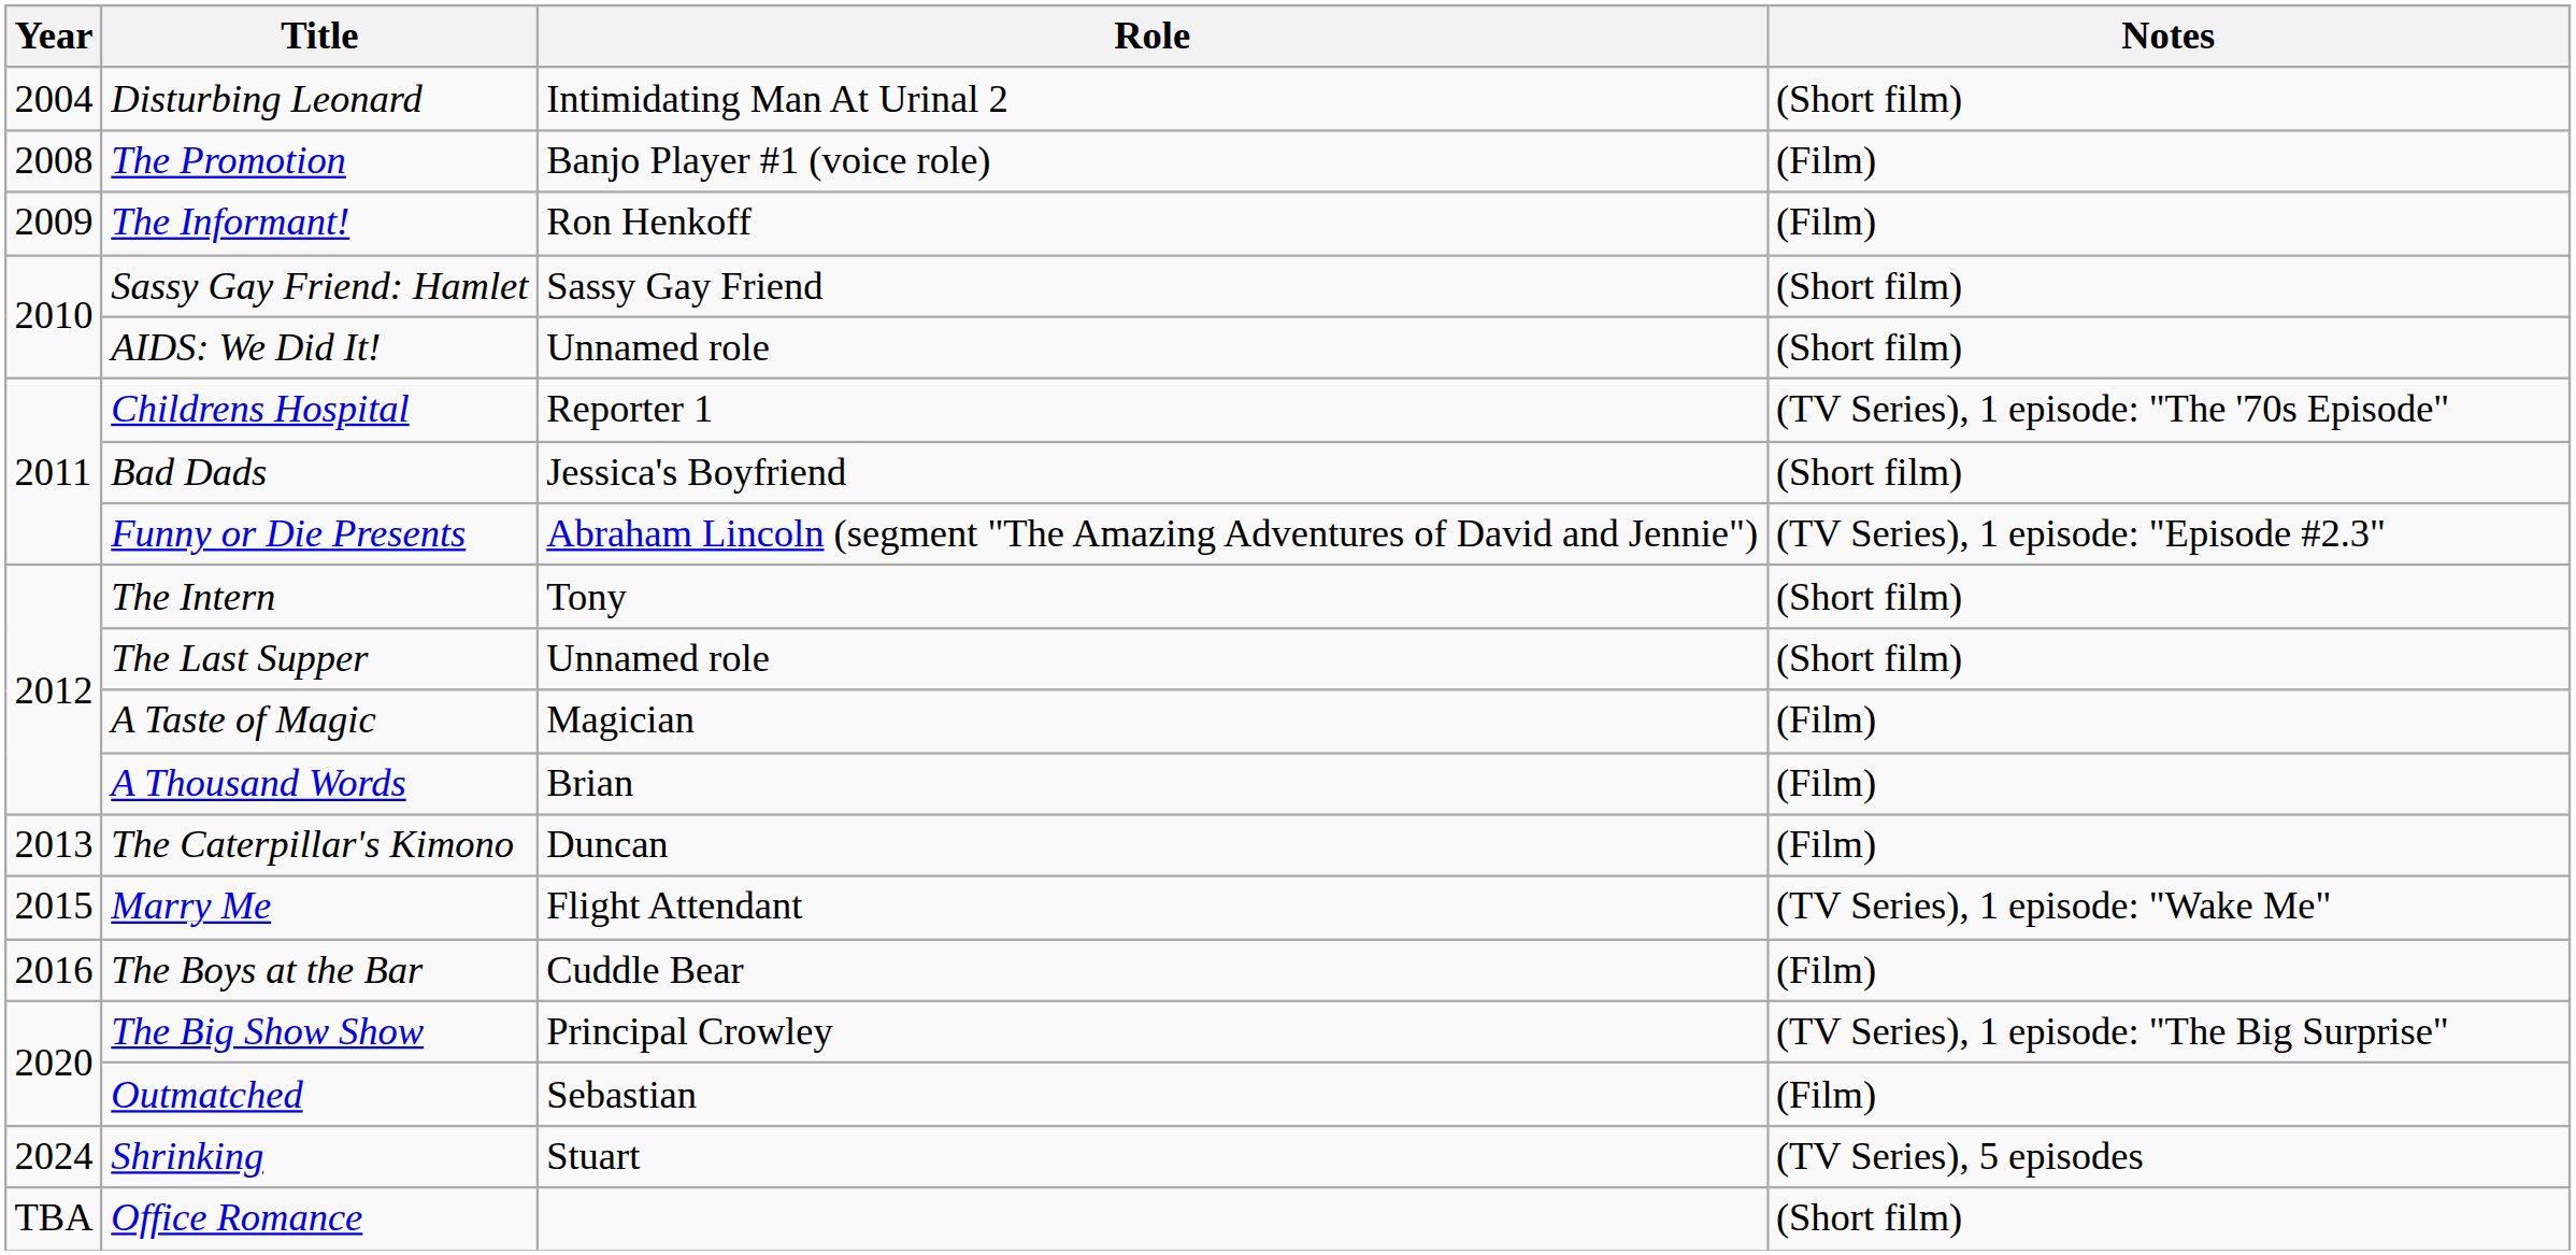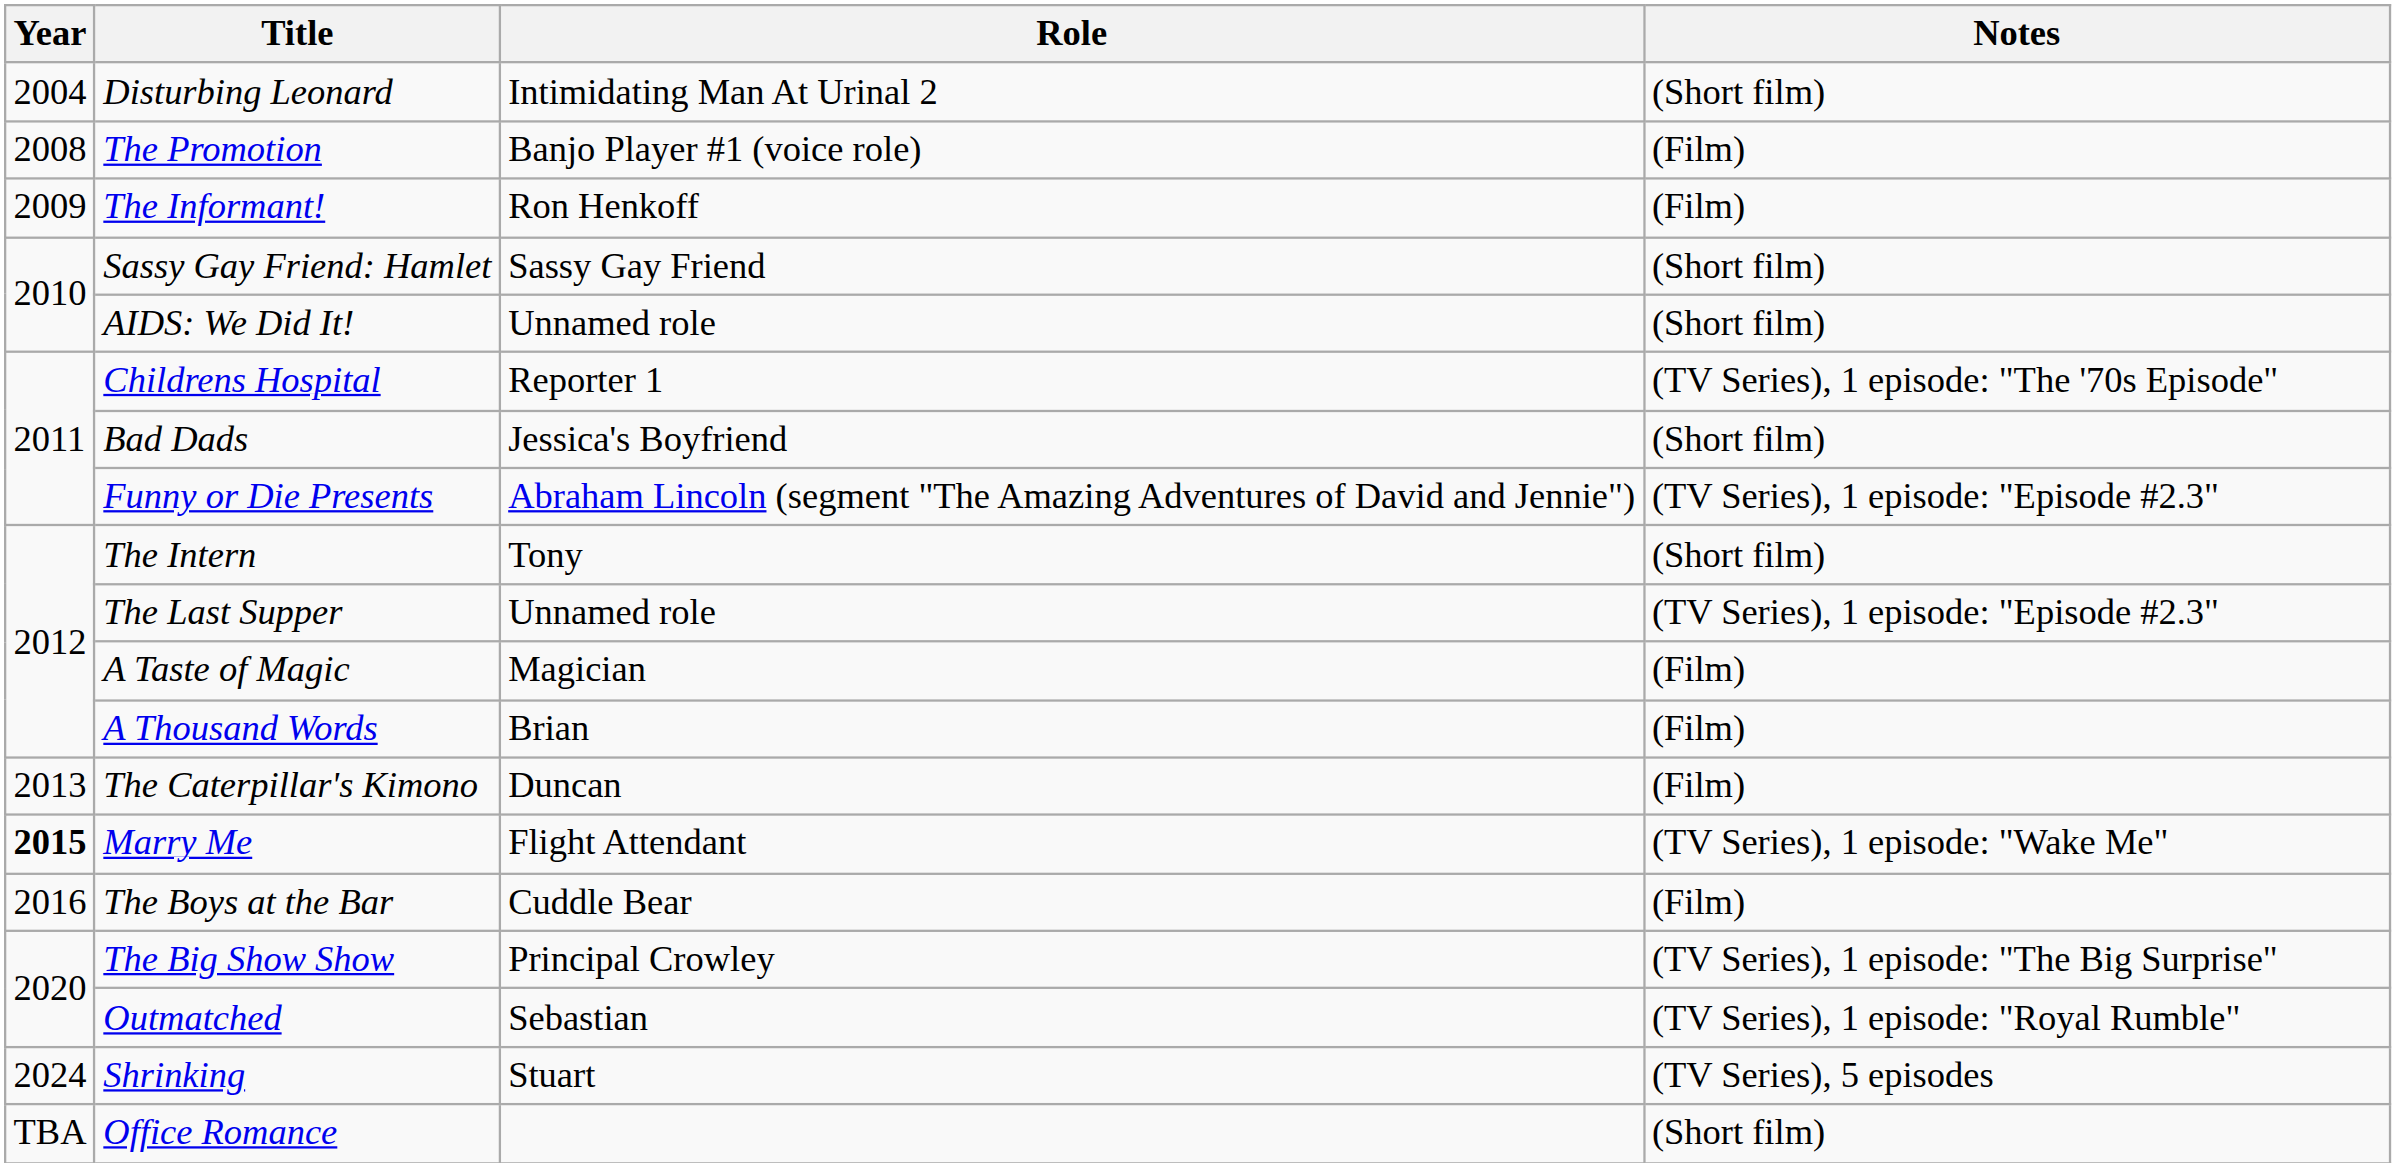 <table class="wikitable sortable">
 <tr>
 <th>Year</th>
 <th>Title</th>
 <th>Role</th>
 <th class="unsortable" style="width:20em;">Notes</th>
 </tr>
 <tr>
 <td>2004</td>
 <td><em>Disturbing Leonard</em></td>
 <td>Intimidating Man At Urinal 2</td>
 <td>(Short film)</td>
 </tr>
 <tr>
 <td>2008</td>
 <td><em><a href='#'>The Promotion</a></em></td>
 <td>Banjo Player #1 (voice role)</td>
 <td>(Film)</td>
 </tr>
 <tr>
 <td>2009</td>
 <td><em><a href='#'>The Informant!</a></em></td>
 <td>Ron Henkoff</td>
 <td>(Film)</td>
 </tr>
 <tr>
 <td rowspan="2">2010</td>
 <td><em>Sassy Gay Friend: Hamlet</em></td>
 <td>Sassy Gay Friend</td>
 <td>(Short film)</td>
 </tr>
 <tr>
 <td><em>AIDS: We Did It!</em></td>
 <td>Unnamed role</td>
 <td>(Short film)</td>
 </tr>
 <tr>
 <td rowspan="3">2011</td>
 <td><em><a href='#'>Childrens Hospital</a></em></td>
 <td>Reporter 1</td>
 <td>(TV Series), 1 episode: "The '70s Episode"</td>
 </tr>
 <tr>
 <td><em>Bad Dads</em></td>
 <td>Jessica's Boyfriend</td>
 <td>(Short film)</td>
 </tr>
 <tr>
 <td><em><a href='#'>Funny or Die Presents</a></em></td>
 <td><a href='#'>Abraham Lincoln</a> (segment "The Amazing Adventures of David and Jennie")</td>
 <td>(TV Series), 1 episode: "Episode #2.3"</td>
 </tr>
 <tr>
 <td rowspan="4">2012</td>
 <td><em>The Intern</em></td>
 <td>Tony</td>
 <td>(Short film)</td>
 </tr>
 <tr>
 <td><em>The Last Supper</em></td>
 <td>Unnamed role</td>
-<td>(Short film)</td>
+<td>(TV Series), 1 episode: "Episode #2.3"</td>
 </tr>
 <tr>
 <td><em>A Taste of Magic</em></td>
 <td>Magician</td>
 <td>(Film)</td>
 </tr>
 <tr>
 <td><em><a href='#'>A Thousand Words</a></em></td>
 <td>Brian</td>
 <td>(Film)</td>
 </tr>
 <tr>
 <td>2013</td>
 <td><em>The Caterpillar's Kimono</em></td>
 <td>Duncan</td>
 <td>(Film)</td>
 </tr>
 <tr>
-<td>2015</td>
+<td><strong>2015</strong></td>
 <td><em><a href='#'>Marry Me</a></em></td>
 <td>Flight Attendant</td>
 <td>(TV Series), 1 episode: "Wake Me"</td>
 </tr>
 <tr>
 <td>2016</td>
 <td><em>The Boys at the Bar</em></td>
 <td>Cuddle Bear</td>
 <td>(Film)</td>
 </tr>
 <tr>
 <td rowspan="2">2020</td>
 <td><em><a href='#'>The Big Show Show</a></em></td>
 <td>Principal Crowley</td>
 <td>(TV Series), 1 episode: "The Big Surprise"</td>
 </tr>
 <tr>
 <td><em><a href='#'>Outmatched</a></em></td>
 <td>Sebastian</td>
-<td>(Film)</td>
+<td>(TV Series), 1 episode: "Royal Rumble"</td>
 </tr>
 <tr>
 <td>2024</td>
 <td><em><a href='#'>Shrinking</a></em></td>
 <td>Stuart</td>
 <td>(TV Series), 5 episodes</td>
 </tr>
 <tr>
 <td>TBA</td>
 <td><em><a href='#'>Office Romance</a></em></td>
 <td></td>
 <td>(Short film)</td>
 </tr>
 </table>
